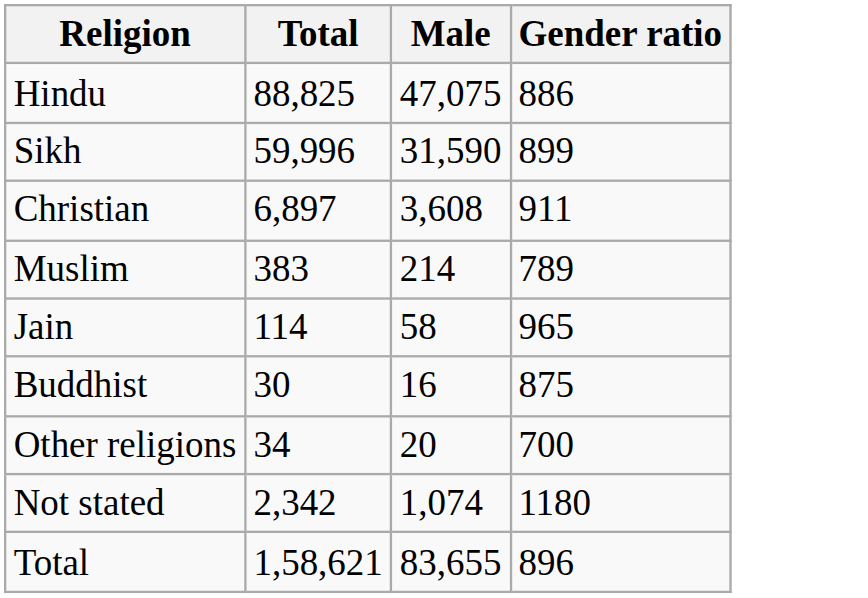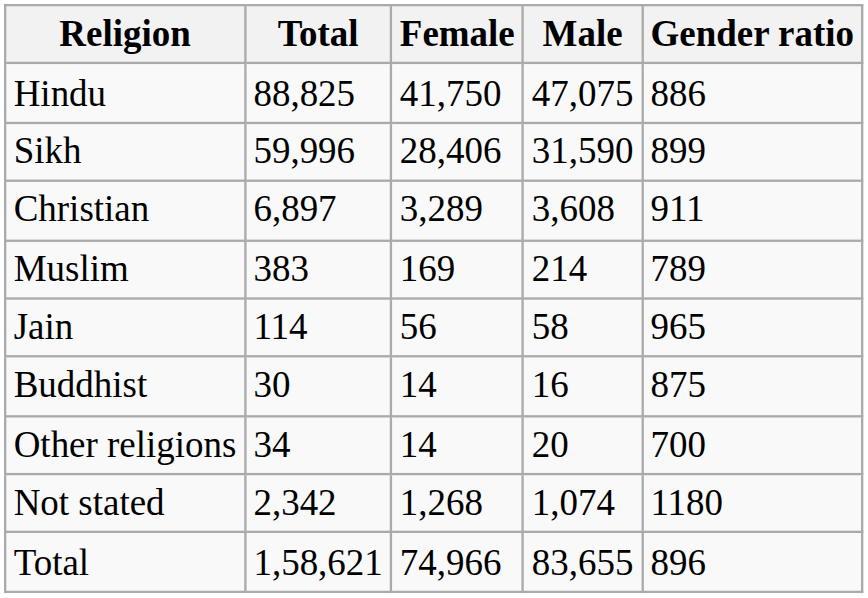 <table class="wikitable sortable">
 <tr>
 <th>Religion</th>
 <th>Total</th>
+<th>Female</th>
 <th>Male</th>
 <th>Gender ratio</th>
 </tr>
 <tr>
 <td>Hindu</td>
 <td>88,825</td>
+<td>41,750</td>
 <td>47,075</td>
 <td>886</td>
 </tr>
 <tr>
 <td>Sikh</td>
 <td>59,996</td>
+<td>28,406</td>
 <td>31,590</td>
 <td>899</td>
 </tr>
 <tr>
 <td>Christian</td>
 <td>6,897</td>
+<td>3,289</td>
 <td>3,608</td>
 <td>911</td>
 </tr>
 <tr>
 <td>Muslim</td>
 <td>383</td>
+<td>169</td>
 <td>214</td>
 <td>789</td>
 </tr>
 <tr>
 <td>Jain</td>
 <td>114</td>
+<td>56</td>
 <td>58</td>
 <td>965</td>
 </tr>
 <tr>
 <td>Buddhist</td>
 <td>30</td>
+<td>14</td>
 <td>16</td>
 <td>875</td>
 </tr>
 <tr>
 <td>Other religions</td>
 <td>34</td>
+<td>14</td>
 <td>20</td>
 <td>700</td>
 </tr>
 <tr>
 <td>Not stated</td>
 <td>2,342</td>
+<td>1,268</td>
 <td>1,074</td>
 <td>1180</td>
 </tr>
 <tr>
 <td>Total</td>
 <td>1,58,621</td>
+<td>74,966</td>
 <td>83,655</td>
 <td>896</td>
 </tr>
 </table>
